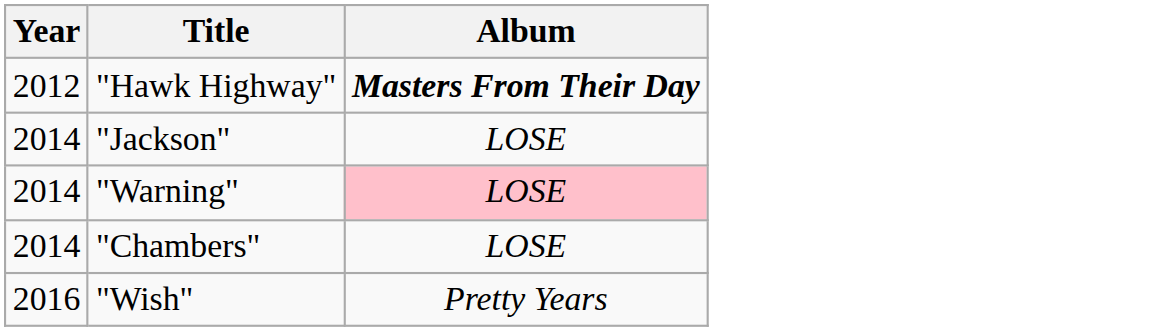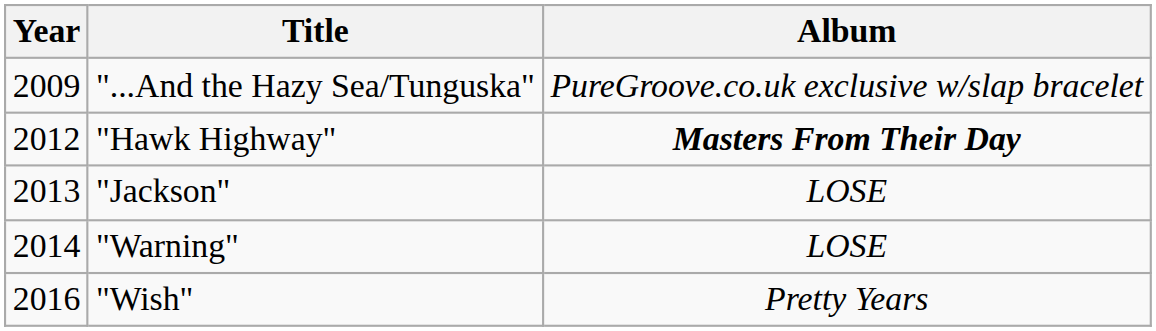 <table class="wikitable">
 <tr>
 <th>Year</th>
 <th>Title</th>
 <th>Album</th>
 </tr>
 <tr>
+<td style="text-align:center;">2009</td>
+<td>"...And the Hazy Sea/Tunguska"</td>
+<td style="text-align:center;"><em>PureGroove.co.uk exclusive w/slap bracelet</em></td>
+</tr>
+<tr>
 <td style="text-align:center;">2012</td>
 <td>"Hawk Highway"</td>
 <td style="text-align:center;"><strong><em>Masters From Their Day</em></strong></td>
 </tr>
 <tr>
-<td style="text-align:center;">2014</td>
+<td style="text-align:center;">2013</td>
 <td>"Jackson"</td>
 <td style="text-align:center;"><em>LOSE</em></td>
 </tr>
 <tr>
 <td style="text-align:center;">2014</td>
 <td>"Warning"</td>
-<td style="background: pink; text-align:center;"><em>LOSE</em></td>
-</tr>
-<tr>
-<td style="text-align:center;">2014</td>
-<td>"Chambers"</td>
 <td style="text-align:center;"><em>LOSE</em></td>
 </tr>
 <tr>
 <td style="text-align:center;">2016</td>
 <td>"Wish"</td>
 <td style="text-align:center;"><em>Pretty Years</em></td>
 </tr>
 </table>
